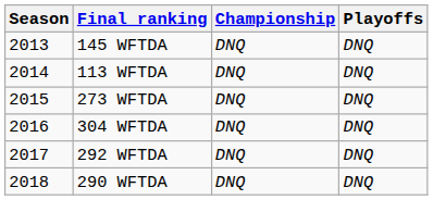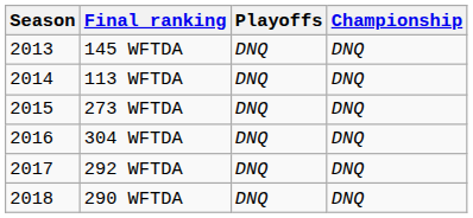 <table class="wikitable sortable">
 <tr>
 <th>Season</th>
 <th><a href='#'>Final ranking</a></th>
+<th>Playoffs</th>
 <th><a href='#'>Championship</a></th>
-<th>Playoffs</th>
 </tr>
 <tr>
 <td>2013</td>
 <td>145 WFTDA</td>
 <td><em>DNQ</em></td>
 <td><em>DNQ</em></td>
 </tr>
 <tr>
 <td>2014</td>
 <td>113 WFTDA</td>
 <td><em>DNQ</em></td>
 <td><em>DNQ</em></td>
 </tr>
 <tr>
 <td>2015</td>
 <td>273 WFTDA</td>
 <td><em>DNQ</em></td>
 <td><em>DNQ</em></td>
 </tr>
 <tr>
 <td>2016</td>
 <td>304 WFTDA</td>
 <td><em>DNQ</em></td>
 <td><em>DNQ</em></td>
 </tr>
 <tr>
 <td>2017</td>
 <td>292 WFTDA</td>
 <td><em>DNQ</em></td>
 <td><em>DNQ</em></td>
 </tr>
 <tr>
 <td>2018</td>
 <td>290 WFTDA</td>
 <td><em>DNQ</em></td>
 <td><em>DNQ</em></td>
 </tr>
 </table>
